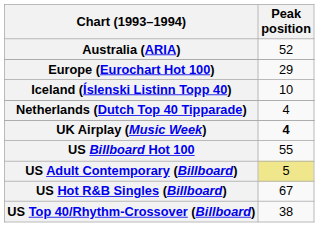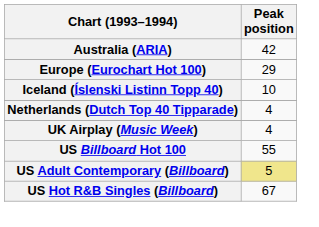 <table class="wikitable sortable plainrowheaders" style="text-align:center">
 <tr>
 <th scope="col">Chart (1993–1994)</th>
 <th scope="col">Peak<br>position</th>
 </tr>
 <tr>
 <th scope="row">Australia (<a href='#'>ARIA</a>)</th>
-<td>52</td>
+<td>42</td>
 </tr>
 <tr>
 </tr>
 <tr>
 </tr>
 <tr>
 <th scope="row">Europe (<a href='#'>Eurochart Hot 100</a>)</th>
 <td>29</td>
 </tr>
 <tr>
 <th scope="row">Iceland (<a href='#'>Íslenski Listinn Topp 40</a>)</th>
 <td>10</td>
 </tr>
 <tr>
 </tr>
 <tr>
 <th scope="row">Netherlands (<a href='#'>Dutch Top 40 Tipparade</a>)</th>
 <td>4</td>
 </tr>
 <tr>
 </tr>
 <tr>
 </tr>
 <tr>
 </tr>
 <tr>
 <th scope="row">UK Airplay (<em><a href='#'>Music Week</a></em>)</th>
-<td><strong>4</strong></td>
+<td>4</td>
 </tr>
 <tr>
 <th scope="row">US <a href='#'><em>Billboard</em> Hot 100</a></th>
 <td>55</td>
 </tr>
 <tr>
 <th scope="row">US <a href='#'>Adult Contemporary</a> (<em><a href='#'>Billboard</a></em>)</th>
 <td style="background: khaki;">5</td>
 </tr>
 <tr>
 <th scope="row">US <a href='#'>Hot R&B Singles</a> (<em><a href='#'>Billboard</a></em>)</th>
 <td>67</td>
 </tr>
-<tr>
-<th scope="row">US <a href='#'>Top 40/Rhythm-Crossover</a> (<em><a href='#'>Billboard</a></em>)</th>
-<td>38</td>
-</tr>
 </table>
